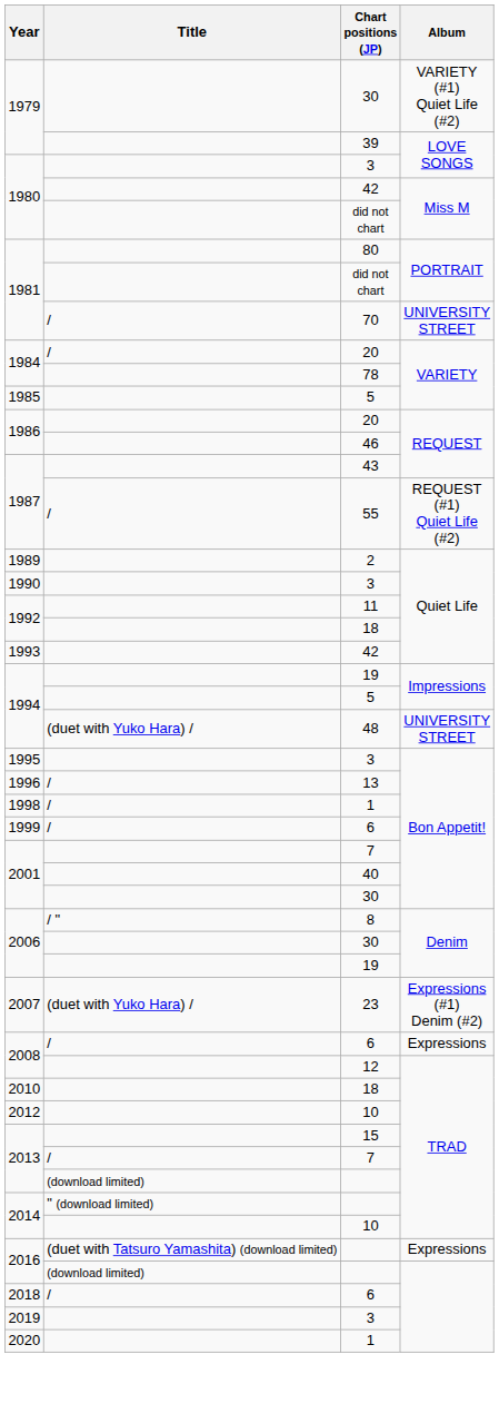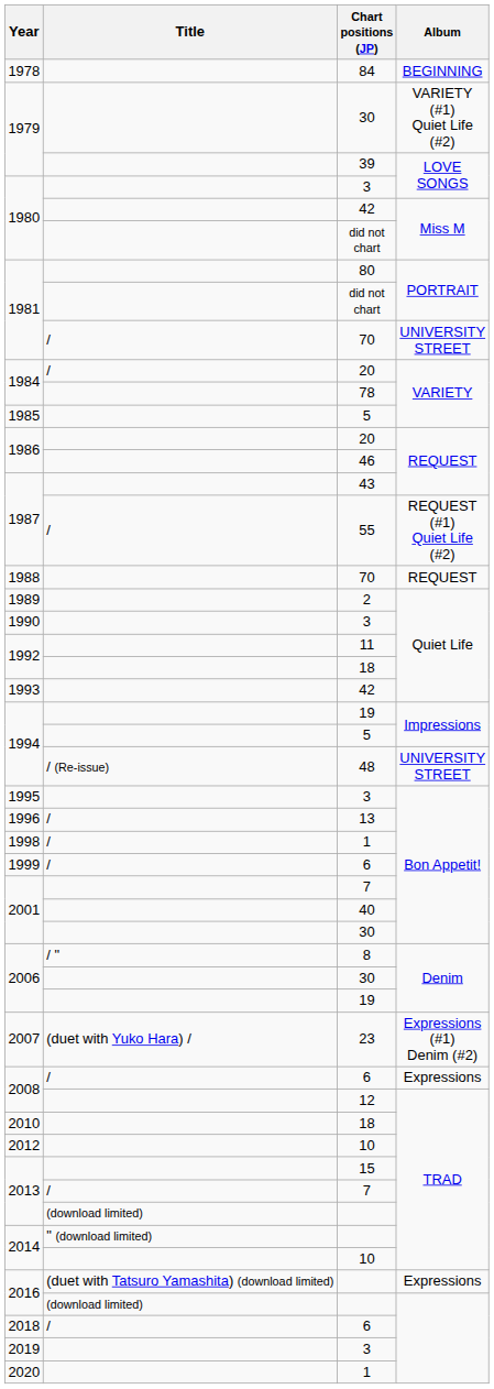 <table class="wikitable" style=text-align:center;>
 <tr>
 <th>Year</th>
 <th>Title</th>
 <th width="40"><small> Chart positions (<a href='#'>JP</a>)</small></th>
 <th width="40"><small> Album </small></th>
+</tr>
+<tr>
+<td>1978</td>
+<td align=left></td>
+<td>84</td>
+<td><a href='#'>BEGINNING</a></td>
 </tr>
 <tr>
 <td rowspan=2>1979</td>
 <td align=left></td>
 <td>30</td>
 <td>VARIETY (#1)<br> Quiet Life (#2)</td>
 </tr>
 <tr>
 <td align=left></td>
 <td>39</td>
 <td rowspan="2"><a href='#'>LOVE SONGS</a></td>
 </tr>
 <tr>
 <td rowspan=3>1980</td>
 <td align=left></td>
 <td>3</td>
 </tr>
 <tr>
 <td align=left></td>
 <td>42</td>
 <td rowspan="2"><a href='#'>Miss M</a></td>
 </tr>
 <tr>
 <td align=left></td>
 <td><small>did not chart</small></td>
 </tr>
 <tr>
 <td rowspan=3>1981</td>
 <td align=left></td>
 <td>80</td>
 <td rowspan="2"><a href='#'>PORTRAIT</a></td>
 </tr>
 <tr>
 <td align=left></td>
 <td><small>did not chart</small></td>
 </tr>
 <tr>
 <td align=left> / </td>
 <td>70</td>
 <td><a href='#'>UNIVERSITY STREET</a></td>
 </tr>
 <tr>
 <td rowspan=2>1984</td>
 <td align=left> / </td>
 <td>20</td>
 <td rowspan="3"><a href='#'>VARIETY</a></td>
 </tr>
 <tr>
 <td align=left></td>
 <td>78</td>
 </tr>
 <tr>
 <td>1985</td>
 <td align=left></td>
 <td>5</td>
 </tr>
 <tr>
 <td rowspan=2>1986</td>
 <td align=left></td>
 <td>20</td>
 <td rowspan="3"><a href='#'>REQUEST</a></td>
 </tr>
 <tr>
 <td align=left></td>
 <td>46</td>
 </tr>
 <tr>
 <td rowspan=2>1987</td>
 <td align=left></td>
 <td>43</td>
 </tr>
 <tr>
 <td align=left> / </td>
 <td>55</td>
 <td>REQUEST (#1) <br><a href='#'>Quiet Life</a> (#2)</td>
 </tr>
 <tr>
+<td>1988</td>
+<td align=left></td>
+<td>70</td>
+<td>REQUEST</td>
+</tr>
+<tr>
 <td>1989</td>
 <td align=left></td>
 <td>2</td>
 <td rowspan="5">Quiet Life</td>
 </tr>
 <tr>
 <td>1990</td>
 <td align=left></td>
 <td>3</td>
 </tr>
 <tr>
 <td rowspan=2>1992</td>
 <td align=left></td>
 <td>11</td>
 </tr>
 <tr>
 <td align=left></td>
 <td>18</td>
 </tr>
 <tr>
 <td>1993</td>
 <td align=left></td>
 <td>42</td>
 </tr>
 <tr>
 <td rowspan=3>1994</td>
 <td align=left></td>
 <td>19</td>
 <td rowspan="2"><a href='#'>Impressions</a></td>
 </tr>
 <tr>
 <td align=left></td>
 <td>5</td>
 </tr>
 <tr>
-<td align=left> (duet with <a href='#'>Yuko Hara</a>) / </td>
+<td align=left> /  <small>(Re-issue)</small></td>
 <td>48</td>
 <td><a href='#'>UNIVERSITY STREET</a></td>
 </tr>
 <tr>
 <td>1995</td>
 <td align=left></td>
 <td>3</td>
 <td rowspan="7"><a href='#'>Bon Appetit!</a></td>
 </tr>
 <tr>
 <td>1996</td>
 <td align=left> / </td>
 <td>13</td>
 </tr>
 <tr>
 <td>1998</td>
 <td align=left> / </td>
 <td>1</td>
 </tr>
 <tr>
 <td>1999</td>
 <td align=left> / </td>
 <td>6</td>
 </tr>
 <tr>
 <td rowspan=3>2001</td>
 <td align=left></td>
 <td>7</td>
 </tr>
 <tr>
 <td align=left></td>
 <td>40</td>
 </tr>
 <tr>
 <td align=left></td>
 <td>30</td>
 </tr>
 <tr>
 <td rowspan=3>2006</td>
 <td align=left> / "</td>
 <td>8</td>
 <td rowspan="3"><a href='#'>Denim</a></td>
 </tr>
 <tr>
 <td align=left></td>
 <td>30</td>
 </tr>
 <tr>
 <td align=left></td>
 <td>19</td>
 </tr>
 <tr>
 <td>2007</td>
 <td align=left> (duet with <a href='#'>Yuko Hara</a>) / </td>
 <td>23</td>
 <td><a href='#'>Expressions</a> (#1)<br>Denim (#2)</td>
 </tr>
 <tr>
 <td rowspan=2>2008</td>
 <td align=left> / </td>
 <td>6</td>
 <td>Expressions</td>
 </tr>
 <tr>
 <td align=left></td>
 <td>12</td>
 <td rowspan="8"><a href='#'>TRAD</a></td>
 </tr>
 <tr>
 <td>2010</td>
 <td align=left></td>
 <td>18</td>
 </tr>
 <tr>
 <td>2012</td>
 <td align=left></td>
 <td>10</td>
 </tr>
 <tr>
 <td rowspan=3>2013</td>
 <td align=left></td>
 <td>15</td>
 </tr>
 <tr>
 <td align=left> / </td>
 <td>7</td>
 </tr>
 <tr>
 <td align=left> <small>(download limited)</small></td>
 <td></td>
 </tr>
 <tr>
 <td rowspan=2>2014</td>
 <td align=left>" <small>(download limited)</small></td>
 <td></td>
 </tr>
 <tr>
 <td align=left></td>
 <td>10</td>
 </tr>
 <tr>
 <td rowspan=2>2016</td>
 <td align=left> (duet with <a href='#'>Tatsuro Yamashita</a>) <small>(download limited)</small></td>
 <td></td>
 <td>Expressions</td>
 </tr>
 <tr>
 <td align=left> <small>(download limited)</small></td>
 <td></td>
 <td rowspan="4"></td>
 </tr>
 <tr>
 <td>2018</td>
 <td align=left> / </td>
 <td>6</td>
 </tr>
 <tr>
 <td>2019</td>
 <td align=left></td>
 <td>3</td>
 </tr>
 <tr>
 <td>2020</td>
 <td align=left></td>
 <td>1</td>
 </tr>
 </table>
